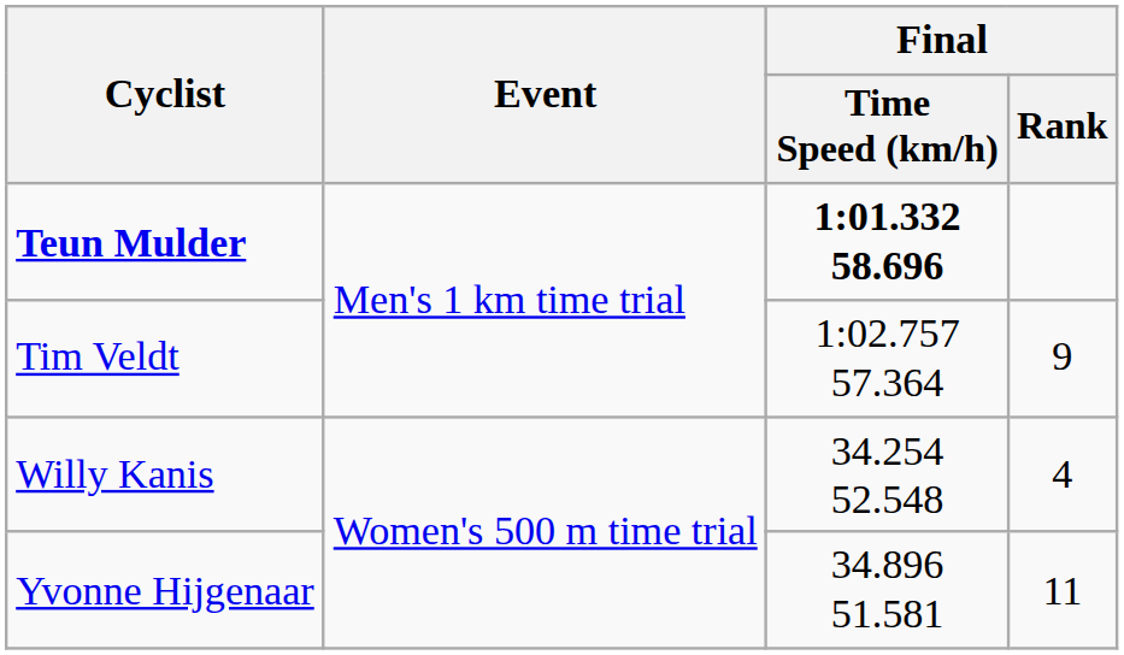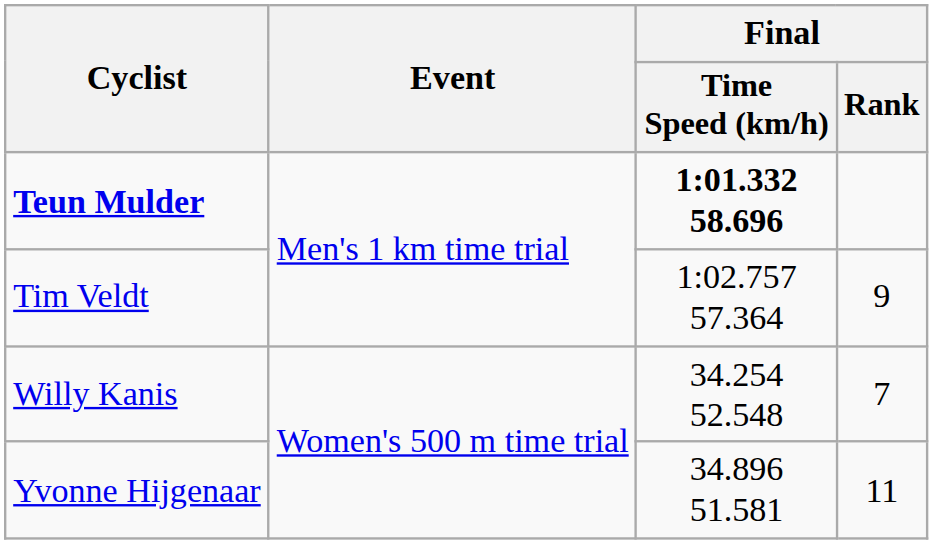 <table class="wikitable" style="font-size:90%">
 <tr>
 <th rowspan=2>Cyclist</th>
 <th rowspan=2>Event</th>
 <th colspan=2>Final</th>
 </tr>
 <tr style="font-size:95%">
 <th>Time<br>Speed (km/h)</th>
 <th>Rank</th>
 </tr>
 <tr align=center>
 <td align=left><strong><a href='#'>Teun Mulder</a></strong></td>
 <td align=left rowspan=2><a href='#'>Men's 1 km time trial</a></td>
 <td><strong>1:01.332<br>58.696</strong></td>
 <td></td>
 </tr>
 <tr align=center>
 <td align=left><a href='#'>Tim Veldt</a></td>
 <td>1:02.757<br>57.364</td>
 <td>9</td>
 </tr>
 <tr align=center>
 <td align=left><a href='#'>Willy Kanis</a></td>
 <td align=left rowspan=2><a href='#'>Women's 500 m time trial</a></td>
 <td>34.254<br>52.548</td>
-<td>4</td>
+<td>7</td>
 </tr>
 <tr align=center>
 <td align=left><a href='#'>Yvonne Hijgenaar</a></td>
 <td>34.896<br>51.581</td>
 <td>11</td>
 </tr>
 </table>
